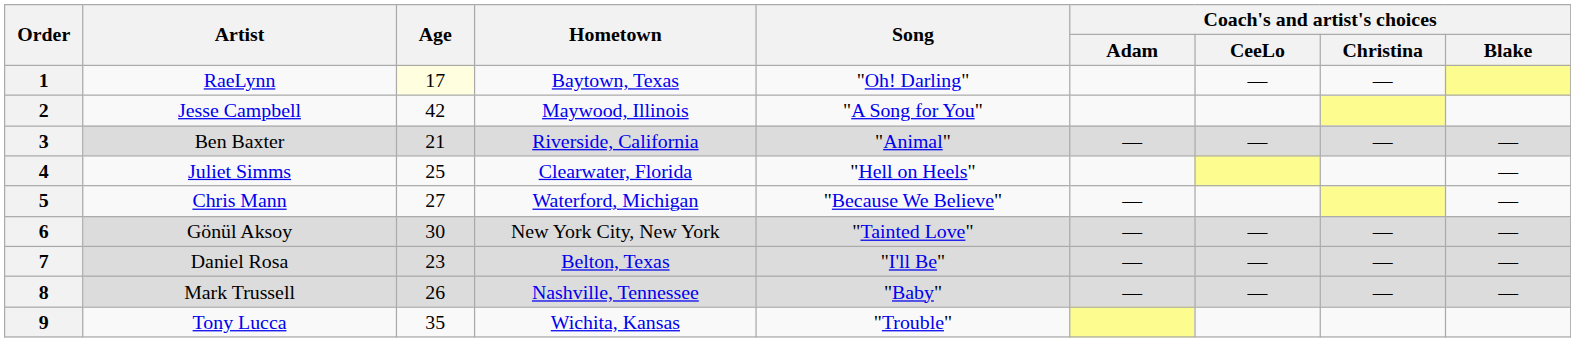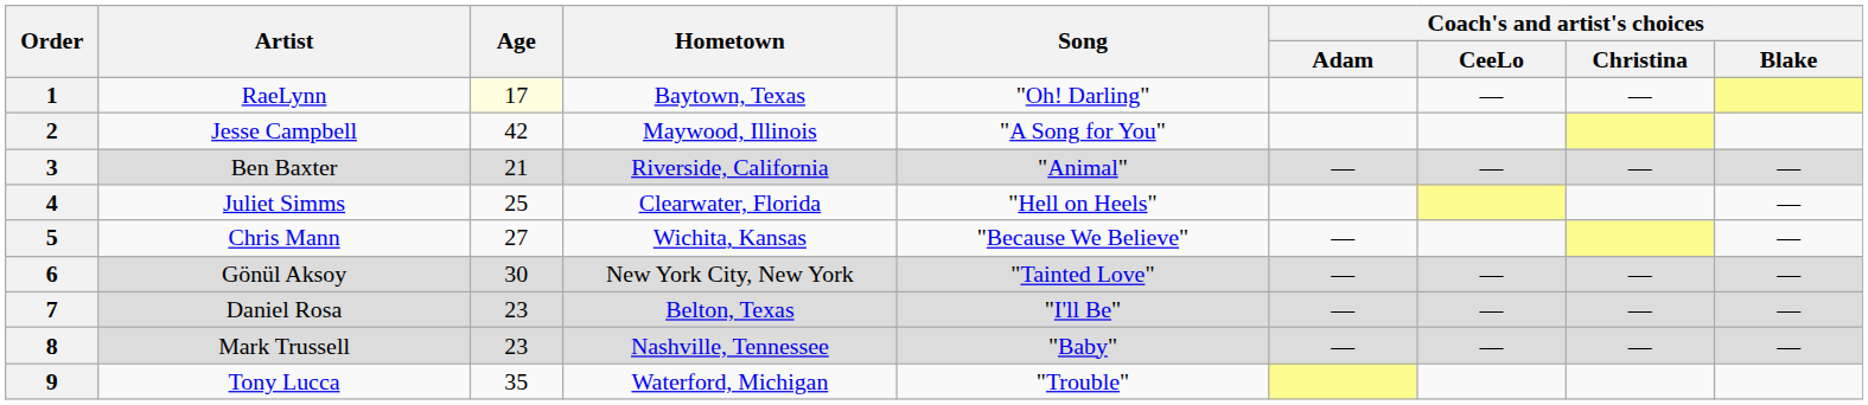 <table class="wikitable" style="text-align:center; line-height:17px; width:100%;">
 <tr>
 <th scope="col" rowspan="2" style="width:5%;">Order</th>
 <th scope="col" rowspan="2" style="width:20%;">Artist</th>
 <th scope="col" rowspan="2" style="width:5%;">Age</th>
 <th scope="col" rowspan="2" style="width:18%;">Hometown</th>
 <th scope="col" rowspan="2" style="width:20%;">Song</th>
 <th scope="col" colspan="4" style="width:32%;">Coach's and artist's choices</th>
 </tr>
 <tr>
 <th style="width:8%;">Adam</th>
 <th style="width:8%;">CeeLo</th>
 <th style="width:8%;">Christina</th>
 <th style="width:8%;">Blake</th>
 </tr>
 <tr>
 <th>1</th>
 <td><a href='#'>RaeLynn</a></td>
 <td style="background: lightyellow;">17</td>
 <td><a href='#'>Baytown, Texas</a></td>
 <td>"<a href='#'>Oh! Darling</a>"</td>
 <td><strong></strong></td>
 <td>—</td>
 <td>—</td>
 <td style="background:#fdfc8f;"><strong></strong></td>
 </tr>
 <tr>
 <th>2</th>
 <td><a href='#'>Jesse Campbell</a></td>
 <td>42</td>
 <td><a href='#'>Maywood, Illinois</a></td>
 <td>"<a href='#'>A Song for You</a>"</td>
 <td><strong></strong></td>
 <td><strong></strong></td>
 <td style="background:#fdfc8f;"><strong></strong></td>
 <td><strong></strong></td>
 </tr>
 <tr>
 <th>3</th>
 <td style="background:#DCDCDC;">Ben Baxter</td>
 <td style="background:#DCDCDC;">21</td>
 <td style="background:#DCDCDC;"><a href='#'>Riverside, California</a></td>
 <td style="background:#DCDCDC;">"<a href='#'>Animal</a>"</td>
 <td style="background:#DCDCDC;">—</td>
 <td style="background:#DCDCDC;">—</td>
 <td style="background:#DCDCDC;">—</td>
 <td style="background:#DCDCDC;">—</td>
 </tr>
 <tr>
 <th>4</th>
 <td><a href='#'>Juliet Simms</a></td>
 <td>25</td>
 <td><a href='#'>Clearwater, Florida</a></td>
 <td>"<a href='#'>Hell on Heels</a>"</td>
 <td><strong></strong></td>
 <td style="background:#fdfc8f;"><strong></strong></td>
 <td><strong></strong></td>
 <td>—</td>
 </tr>
 <tr>
 <th>5</th>
 <td><a href='#'>Chris Mann</a></td>
 <td>27</td>
-<td><a href='#'>Waterford, Michigan</a></td>
+<td><a href='#'>Wichita, Kansas</a></td>
 <td>"<a href='#'>Because We Believe</a>"</td>
 <td>—</td>
 <td><strong></strong></td>
 <td style="background:#fdfc8f;"><strong></strong></td>
 <td>—</td>
 </tr>
 <tr>
 <th>6</th>
 <td style="background:#DCDCDC;">Gönül Aksoy</td>
 <td style="background:#DCDCDC;">30</td>
 <td style="background:#DCDCDC;">New York City, New York</td>
 <td style="background:#DCDCDC;">"<a href='#'>Tainted Love</a>"</td>
 <td style="background:#DCDCDC;">—</td>
 <td style="background:#DCDCDC;">—</td>
 <td style="background:#DCDCDC;">—</td>
 <td style="background:#DCDCDC;">—</td>
 </tr>
 <tr>
 <th>7</th>
 <td style="background:#DCDCDC;">Daniel Rosa</td>
 <td style="background:#DCDCDC;">23</td>
 <td style="background:#DCDCDC;"><a href='#'>Belton, Texas</a></td>
 <td style="background:#DCDCDC;">"<a href='#'>I'll Be</a>"</td>
 <td style="background:#DCDCDC;">—</td>
 <td style="background:#DCDCDC;">—</td>
 <td style="background:#DCDCDC;">—</td>
 <td style="background:#DCDCDC;">—</td>
 </tr>
 <tr>
 <th>8</th>
 <td style="background:#DCDCDC;">Mark Trussell</td>
-<td style="background:#DCDCDC;">26</td>
+<td style="background:#DCDCDC;">23</td>
 <td style="background:#DCDCDC;"><a href='#'>Nashville, Tennessee</a></td>
 <td style="background:#DCDCDC;">"<a href='#'>Baby</a>"</td>
 <td style="background:#DCDCDC;">—</td>
 <td style="background:#DCDCDC;">—</td>
 <td style="background:#DCDCDC;">—</td>
 <td style="background:#DCDCDC;">—</td>
 </tr>
 <tr>
 <th>9</th>
 <td><a href='#'>Tony Lucca</a></td>
 <td>35</td>
-<td><a href='#'>Wichita, Kansas</a></td>
+<td><a href='#'>Waterford, Michigan</a></td>
 <td>"<a href='#'>Trouble</a>"</td>
 <td style="background:#fdfc8f;"><strong></strong></td>
 <td><strong></strong></td>
 <td><strong></strong></td>
 <td><strong></strong></td>
 </tr>
 </table>
